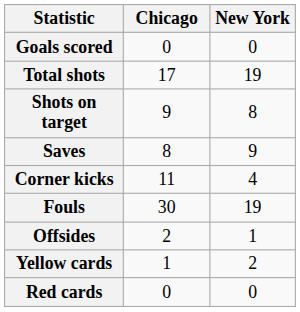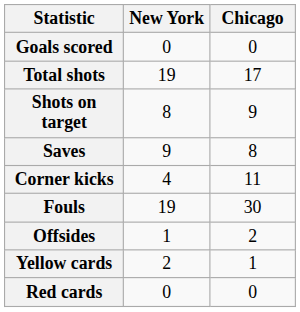 <table class="wikitable plainrowheaders" style="text-align:center">
 <tr>
 <th scope=col width=100>Statistic</th>
+<th scope=col width=70>New York</th>
 <th scope=col width=70>Chicago</th>
-<th scope=col width=70>New York</th>
 </tr>
 <tr>
 <th scope=row>Goals scored</th>
 <td>0</td>
 <td>0</td>
 </tr>
 <tr>
 <th scope=row>Total shots</th>
+<td>19</td>
 <td>17</td>
-<td>19</td>
 </tr>
 <tr>
 <th scope=row>Shots on target</th>
+<td>8</td>
+<td>9</td>
+</tr>
+<tr>
+<th scope=row>Saves</th>
 <td>9</td>
 <td>8</td>
 </tr>
 <tr>
-<th scope=row>Saves</th>
-<td>8</td>
-<td>9</td>
-</tr>
-<tr>
 <th scope=row>Corner kicks</th>
+<td>4</td>
 <td>11</td>
-<td>4</td>
 </tr>
 <tr>
 <th scope=row>Fouls</th>
+<td>19</td>
 <td>30</td>
-<td>19</td>
 </tr>
 <tr>
 <th scope=row>Offsides</th>
+<td>1</td>
 <td>2</td>
-<td>1</td>
 </tr>
 <tr>
 <th scope=row>Yellow cards</th>
+<td>2</td>
 <td>1</td>
-<td>2</td>
 </tr>
 <tr>
 <th scope=row>Red cards</th>
 <td>0</td>
 <td>0</td>
 </tr>
 </table>
